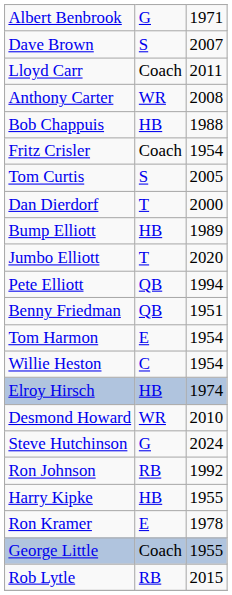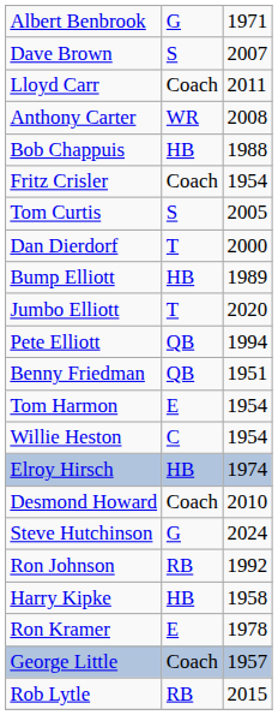 <table class="wikitable collapsible sortable">
 <tr>
 <td><a href='#'>Albert Benbrook</a></td>
 <td><a href='#'>G</a></td>
 <td>1971</td>
 </tr>
 <tr>
 <td><a href='#'>Dave Brown</a></td>
 <td><a href='#'>S</a></td>
 <td>2007</td>
 </tr>
 <tr>
 <td><a href='#'>Lloyd Carr</a></td>
 <td>Coach</td>
 <td>2011</td>
 </tr>
 <tr>
 <td><a href='#'>Anthony Carter</a></td>
 <td><a href='#'>WR</a></td>
 <td>2008</td>
 </tr>
 <tr>
 <td><a href='#'>Bob Chappuis</a></td>
 <td><a href='#'>HB</a></td>
 <td>1988</td>
 </tr>
 <tr>
 <td><a href='#'>Fritz Crisler</a></td>
 <td>Coach</td>
 <td>1954</td>
 </tr>
 <tr>
 <td><a href='#'>Tom Curtis</a></td>
 <td><a href='#'>S</a></td>
 <td>2005</td>
 </tr>
 <tr>
 <td><a href='#'>Dan Dierdorf</a></td>
 <td><a href='#'>T</a></td>
 <td>2000</td>
 </tr>
 <tr>
 <td><a href='#'>Bump Elliott</a></td>
 <td><a href='#'>HB</a></td>
 <td>1989</td>
 </tr>
 <tr>
 <td><a href='#'>Jumbo Elliott</a></td>
 <td><a href='#'>T</a></td>
 <td>2020</td>
 </tr>
 <tr>
 <td><a href='#'>Pete Elliott</a></td>
 <td><a href='#'>QB</a></td>
 <td>1994</td>
 </tr>
 <tr>
 <td><a href='#'>Benny Friedman</a></td>
 <td><a href='#'>QB</a></td>
 <td>1951</td>
 </tr>
 <tr>
 <td><a href='#'>Tom Harmon</a></td>
 <td><a href='#'>E</a></td>
 <td>1954</td>
 </tr>
 <tr>
 <td><a href='#'>Willie Heston</a></td>
 <td><a href='#'>C</a></td>
 <td>1954</td>
 </tr>
 <tr bgcolor=lightsteelblue>
 <td><a href='#'>Elroy Hirsch</a></td>
 <td><a href='#'>HB</a></td>
 <td>1974</td>
 </tr>
 <tr>
 <td><a href='#'>Desmond Howard</a></td>
-<td><a href='#'>WR</a></td>
+<td>Coach</td>
 <td>2010</td>
 </tr>
 <tr>
 <td><a href='#'>Steve Hutchinson</a></td>
 <td><a href='#'>G</a></td>
 <td>2024</td>
 </tr>
 <tr>
 <td><a href='#'>Ron Johnson</a></td>
 <td><a href='#'>RB</a></td>
 <td>1992</td>
 </tr>
 <tr>
 <td><a href='#'>Harry Kipke</a></td>
 <td><a href='#'>HB</a></td>
-<td>1955</td>
+<td>1958</td>
 </tr>
 <tr>
 <td><a href='#'>Ron Kramer</a></td>
 <td><a href='#'>E</a></td>
 <td>1978</td>
 </tr>
 <tr bgcolor=lightsteelblue>
 <td><a href='#'>George Little</a></td>
 <td>Coach</td>
-<td>1955</td>
+<td>1957</td>
 </tr>
 <tr>
 <td><a href='#'>Rob Lytle</a></td>
 <td><a href='#'>RB</a></td>
 <td>2015</td>
 </tr>
 <tr>
 </tr>
 </table>
